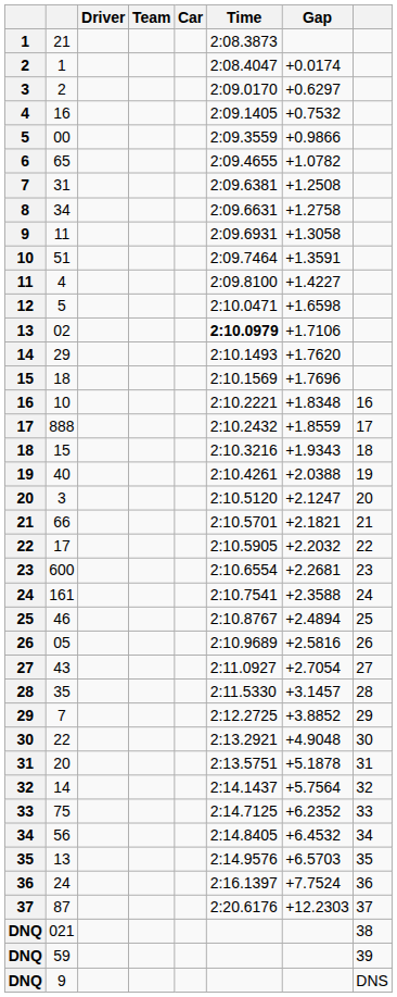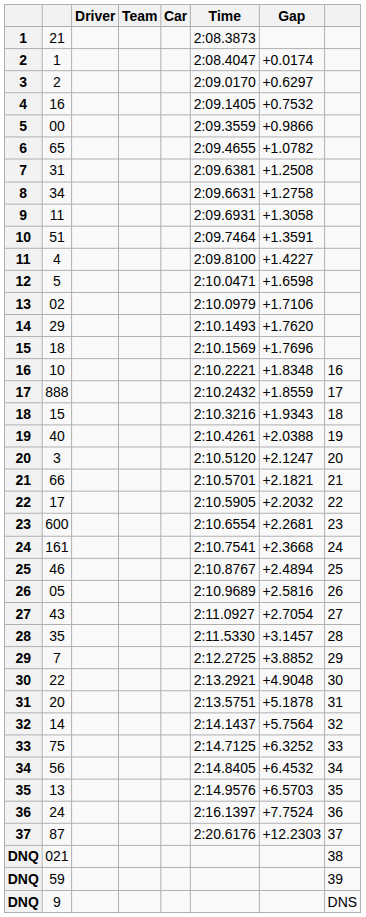 <table class="wikitable" style="font-size: 95%">
 <tr>
 <th></th>
 <th></th>
 <th>Driver</th>
 <th>Team</th>
 <th>Car</th>
 <th>Time</th>
 <th>Gap</th>
 <th></th>
 </tr>
 <tr>
 <th>1</th>
 <td align="center">21</td>
 <td><br></td>
 <td></td>
 <td></td>
 <td>2:08.3873</td>
 <td></td>
 <td align="center"></td>
 </tr>
 <tr>
 <th>2</th>
 <td align="center">1</td>
 <td><br></td>
 <td></td>
 <td></td>
 <td>2:08.4047</td>
 <td>+0.0174</td>
 <td align="center"></td>
 </tr>
 <tr>
 <th>3</th>
 <td align="center">2</td>
 <td><br></td>
 <td></td>
 <td></td>
 <td>2:09.0170</td>
 <td>+0.6297</td>
 <td align="center"></td>
 </tr>
 <tr>
 <th>4</th>
 <td align="center">16</td>
 <td><br></td>
 <td></td>
 <td></td>
 <td>2:09.1405</td>
 <td>+0.7532</td>
 <td align="center"></td>
 </tr>
 <tr>
 <th>5</th>
 <td align="center">00</td>
 <td><br></td>
 <td></td>
 <td></td>
 <td>2:09.3559</td>
 <td>+0.9866</td>
 <td align="center"></td>
 </tr>
 <tr>
 <th>6</th>
 <td align="center">65</td>
 <td><br></td>
 <td></td>
 <td></td>
 <td>2:09.4655</td>
 <td>+1.0782</td>
 <td align="center"></td>
 </tr>
 <tr>
 <th>7</th>
 <td align="center">31</td>
 <td><br></td>
 <td></td>
 <td></td>
 <td>2:09.6381</td>
 <td>+1.2508</td>
 <td align="center"></td>
 </tr>
 <tr>
 <th>8</th>
 <td align="center">34</td>
 <td><br></td>
 <td></td>
 <td></td>
 <td>2:09.6631</td>
 <td>+1.2758</td>
 <td align="center"></td>
 </tr>
 <tr>
 <th>9</th>
 <td align="center">11</td>
 <td><br></td>
 <td></td>
 <td></td>
 <td>2:09.6931</td>
 <td>+1.3058</td>
 <td align="center"></td>
 </tr>
 <tr>
 <th>10</th>
 <td align="center">51</td>
 <td><br></td>
 <td></td>
 <td></td>
 <td>2:09.7464</td>
 <td>+1.3591</td>
 <td align="center"></td>
 </tr>
 <tr>
 <th>11</th>
 <td align="center">4</td>
 <td><br></td>
 <td></td>
 <td></td>
 <td>2:09.8100</td>
 <td>+1.4227</td>
 <td align="center"></td>
 </tr>
 <tr>
 <th>12</th>
 <td align="center">5</td>
 <td><br></td>
 <td></td>
 <td></td>
 <td>2:10.0471</td>
 <td>+1.6598</td>
 <td align="center"></td>
 </tr>
 <tr>
 <th>13</th>
 <td align="center">02</td>
 <td><br></td>
 <td></td>
 <td></td>
-<td><strong>2:10.0979</strong></td>
+<td>2:10.0979</td>
 <td>+1.7106</td>
 <td align="center"></td>
 </tr>
 <tr>
 <th>14</th>
 <td align="center">29</td>
 <td><br></td>
 <td></td>
 <td></td>
 <td>2:10.1493</td>
 <td>+1.7620</td>
 <td align="center"></td>
 </tr>
 <tr>
 <th>15</th>
 <td align="center">18</td>
 <td><br></td>
 <td></td>
 <td></td>
 <td>2:10.1569</td>
 <td>+1.7696</td>
 <td align="center"></td>
 </tr>
 <tr>
 <th>16</th>
 <td align="center">10</td>
 <td><br></td>
 <td></td>
 <td></td>
 <td>2:10.2221</td>
 <td>+1.8348</td>
 <td>16</td>
 </tr>
 <tr>
 <th>17</th>
 <td align="center">888</td>
 <td><br></td>
 <td></td>
 <td></td>
 <td>2:10.2432</td>
 <td>+1.8559</td>
 <td>17</td>
 </tr>
 <tr>
 <th>18</th>
 <td align="center">15</td>
 <td><br></td>
 <td></td>
 <td></td>
 <td>2:10.3216</td>
 <td>+1.9343</td>
 <td>18</td>
 </tr>
 <tr>
 <th>19</th>
 <td align="center">40</td>
 <td><br></td>
 <td></td>
 <td></td>
 <td>2:10.4261</td>
 <td>+2.0388</td>
 <td>19</td>
 </tr>
 <tr>
 <th>20</th>
 <td align="center">3</td>
 <td><br></td>
 <td></td>
 <td></td>
 <td>2:10.5120</td>
 <td>+2.1247</td>
 <td>20</td>
 </tr>
 <tr>
 <th>21</th>
 <td align="center">66</td>
 <td><br></td>
 <td></td>
 <td></td>
 <td>2:10.5701</td>
 <td>+2.1821</td>
 <td>21</td>
 </tr>
 <tr>
 <th>22</th>
 <td align="center">17</td>
 <td><br></td>
 <td></td>
 <td></td>
 <td>2:10.5905</td>
 <td>+2.2032</td>
 <td>22</td>
 </tr>
 <tr>
 <th>23</th>
 <td align="center">600</td>
 <td><br></td>
 <td></td>
 <td></td>
 <td>2:10.6554</td>
 <td>+2.2681</td>
 <td>23</td>
 </tr>
 <tr>
 <th>24</th>
 <td align="center">161</td>
 <td><br></td>
 <td></td>
 <td></td>
 <td>2:10.7541</td>
-<td>+2.3588</td>
+<td>+2.3668</td>
 <td>24</td>
 </tr>
 <tr>
 <th>25</th>
 <td align="center">46</td>
 <td><br></td>
 <td></td>
 <td></td>
 <td>2:10.8767</td>
 <td>+2.4894</td>
 <td>25</td>
 </tr>
 <tr>
 <th>26</th>
 <td align="center">05</td>
 <td><br></td>
 <td></td>
 <td></td>
 <td>2:10.9689</td>
 <td>+2.5816</td>
 <td>26</td>
 </tr>
 <tr>
 <th>27</th>
 <td align="center">43</td>
 <td><br></td>
 <td></td>
 <td></td>
 <td>2:11.0927</td>
 <td>+2.7054</td>
 <td>27</td>
 </tr>
 <tr>
 <th>28</th>
 <td align="center">35</td>
 <td><br></td>
 <td></td>
 <td></td>
 <td>2:11.5330</td>
 <td>+3.1457</td>
 <td>28</td>
 </tr>
 <tr>
 <th>29</th>
 <td align="center">7</td>
 <td><br></td>
 <td></td>
 <td></td>
 <td>2:12.2725</td>
 <td>+3.8852</td>
 <td>29</td>
 </tr>
 <tr>
 <th>30</th>
 <td align="center">22</td>
 <td><br></td>
 <td></td>
 <td></td>
 <td>2:13.2921</td>
 <td>+4.9048</td>
 <td>30</td>
 </tr>
 <tr>
 <th>31</th>
 <td align="center">20</td>
 <td><br></td>
 <td></td>
 <td></td>
 <td>2:13.5751</td>
 <td>+5.1878</td>
 <td>31</td>
 </tr>
 <tr>
 <th>32</th>
 <td align="center">14</td>
 <td><br></td>
 <td></td>
 <td></td>
 <td>2:14.1437</td>
 <td>+5.7564</td>
 <td>32</td>
 </tr>
 <tr>
 <th>33</th>
 <td align="center">75</td>
 <td><br></td>
 <td></td>
 <td></td>
 <td>2:14.7125</td>
-<td>+6.2352</td>
+<td>+6.3252</td>
 <td>33</td>
 </tr>
 <tr>
 <th>34</th>
 <td align="center">56</td>
 <td><br></td>
 <td></td>
 <td></td>
 <td>2:14.8405</td>
 <td>+6.4532</td>
 <td>34</td>
 </tr>
 <tr>
 <th>35</th>
 <td align="center">13</td>
 <td><br></td>
 <td></td>
 <td></td>
 <td>2:14.9576</td>
 <td>+6.5703</td>
 <td>35</td>
 </tr>
 <tr>
 <th>36</th>
 <td align="center">24</td>
 <td><br></td>
 <td></td>
 <td></td>
 <td>2:16.1397</td>
 <td>+7.7524</td>
 <td>36</td>
 </tr>
 <tr>
 <th>37</th>
 <td align="center">87</td>
 <td><br></td>
 <td></td>
 <td></td>
 <td>2:20.6176</td>
 <td>+12.2303</td>
 <td>37</td>
 </tr>
 <tr>
 <th>DNQ</th>
 <td align="center">021</td>
 <td><br></td>
 <td></td>
 <td></td>
 <td></td>
 <td></td>
 <td>38</td>
 </tr>
 <tr>
 <th>DNQ</th>
 <td align="center">59</td>
 <td><br></td>
 <td></td>
 <td></td>
 <td></td>
 <td></td>
 <td>39</td>
 </tr>
 <tr>
 <th>DNQ</th>
 <td align="center">9</td>
 <td><br></td>
 <td></td>
 <td></td>
 <td></td>
 <td></td>
 <td>DNS</td>
 </tr>
 </table>
